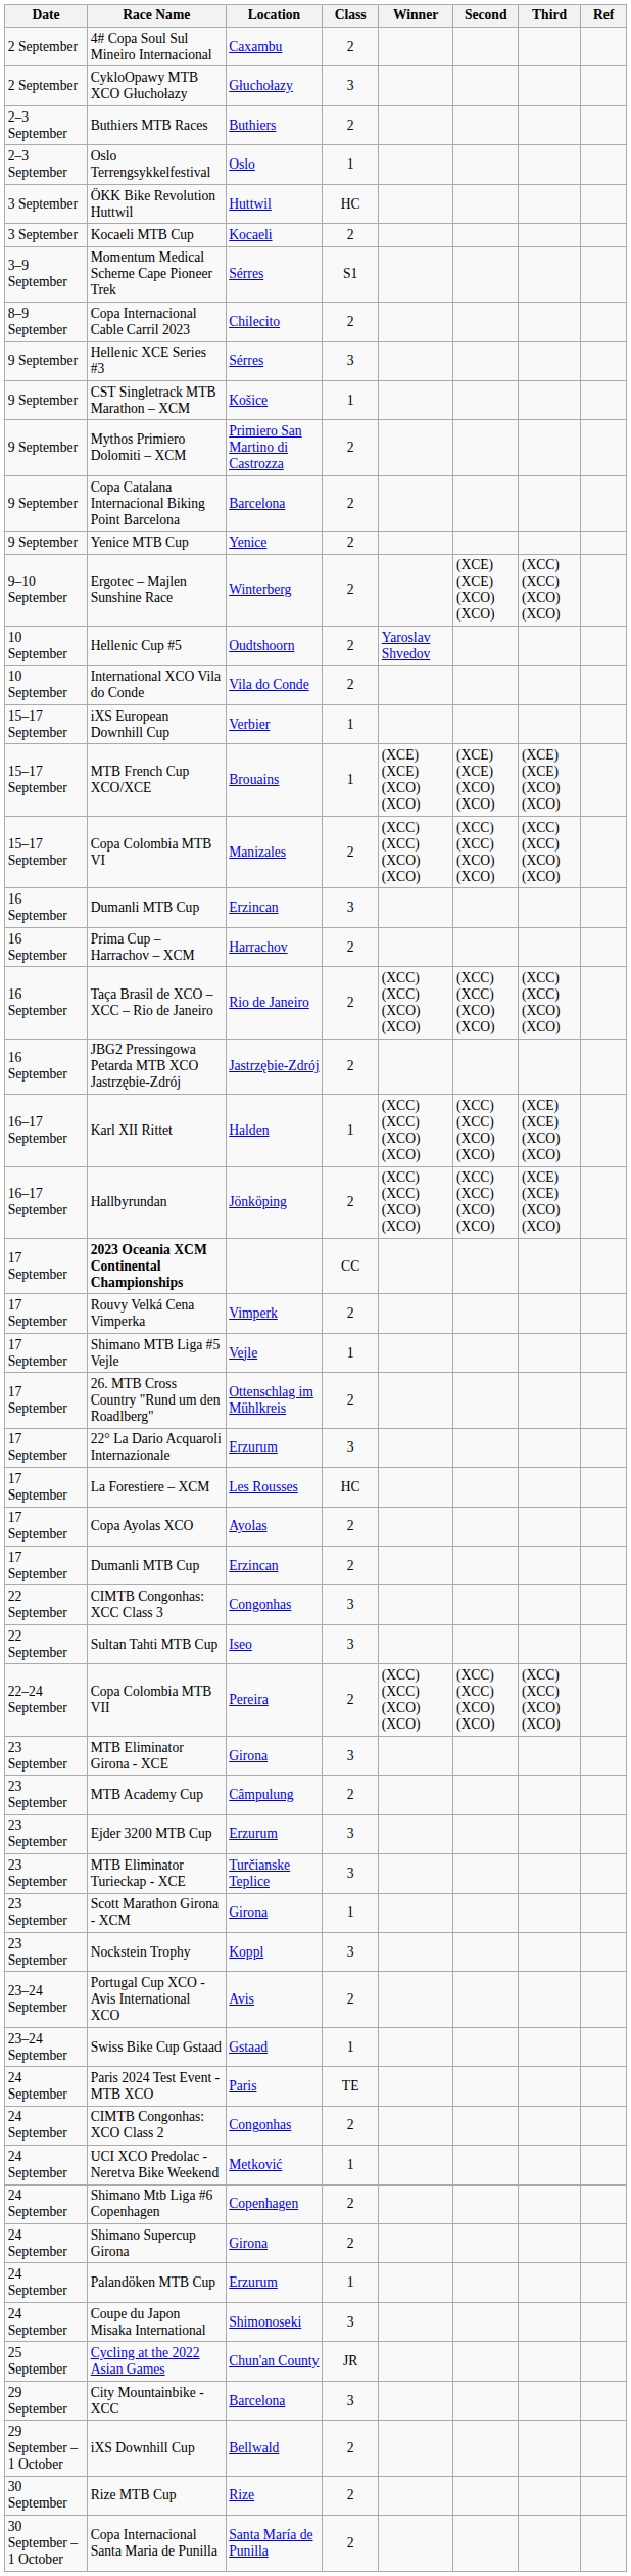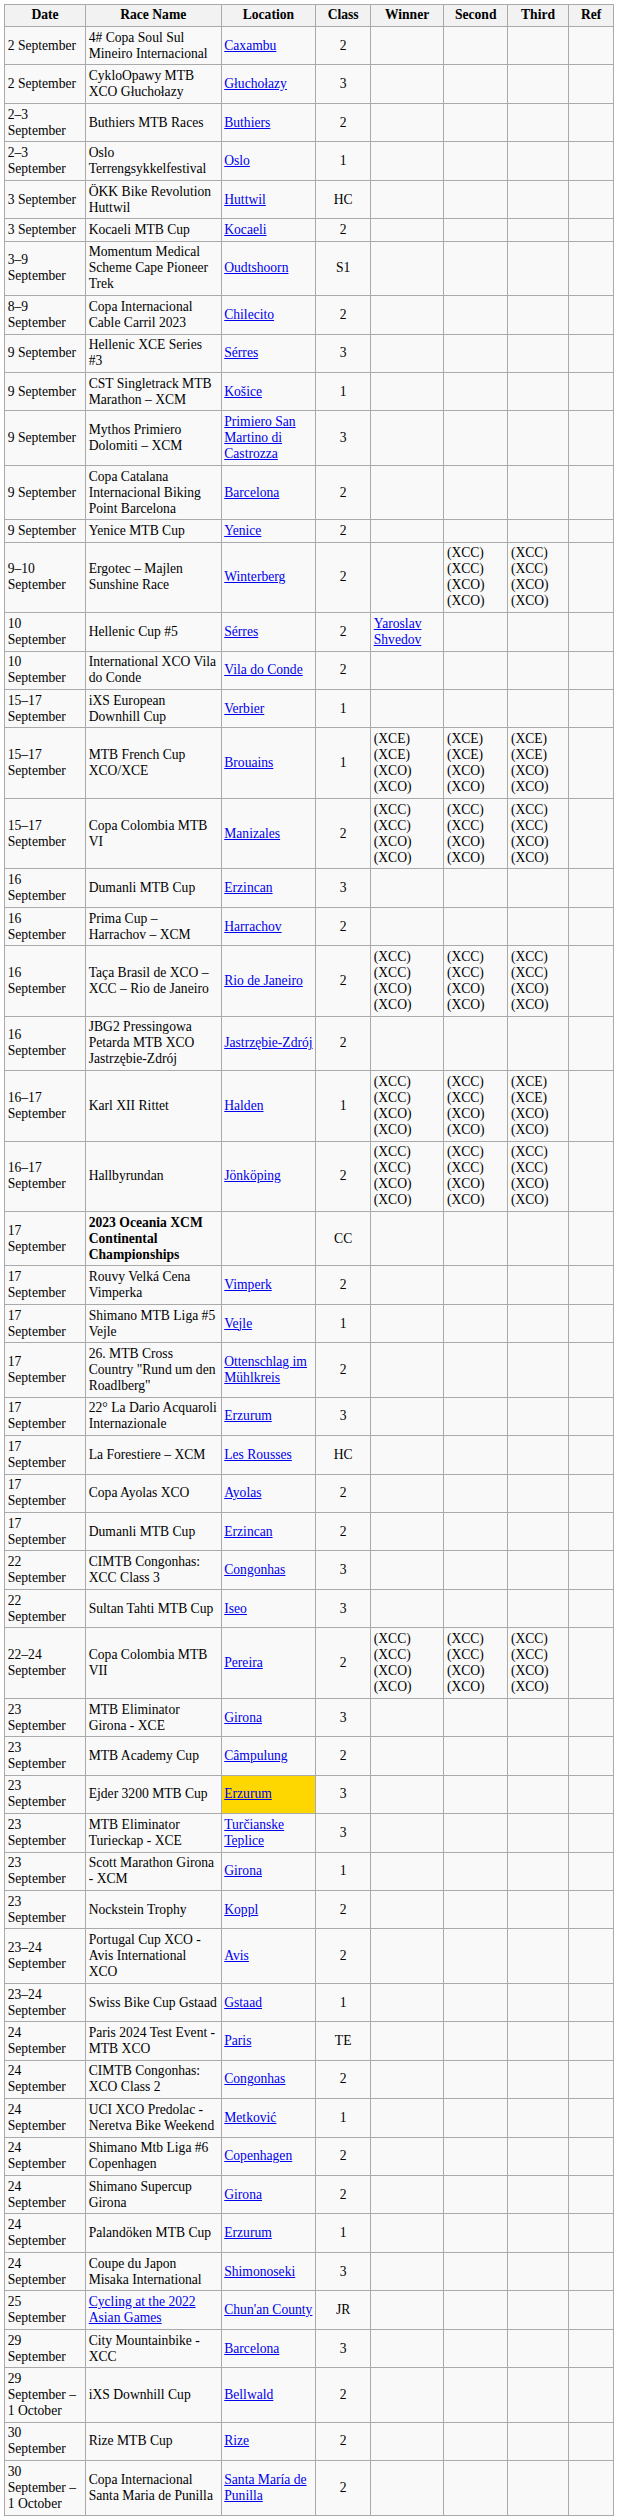 <table class="wikitable sortable" style="font-size:85%;">
 <tr>
 <th style="width:190px;">Date</th>
 <th style="width:210px;">Race Name</th>
 <th style="width:210px;">Location</th>
 <th style="width:170px;">Class</th>
 <th width=200px>Winner</th>
 <th style="width:170px;">Second</th>
 <th style="width:170px;">Third</th>
 <th style="width:170px;">Ref</th>
 </tr>
 <tr>
 <td>2 September</td>
 <td>4# Copa Soul Sul Mineiro Internacional</td>
 <td> <a href='#'>Caxambu</a></td>
 <td align=center>2</td>
 <td></td>
 <td></td>
 <td></td>
 <td align=center></td>
 </tr>
 <tr>
 <td>2 September</td>
 <td>CykloOpawy MTB XCO Głuchołazy</td>
 <td> <a href='#'>Głuchołazy</a></td>
 <td align=center>3</td>
 <td></td>
 <td></td>
 <td></td>
 <td align=center></td>
 </tr>
 <tr>
 <td>2–3 September</td>
 <td>Buthiers MTB Races</td>
 <td> <a href='#'>Buthiers</a></td>
 <td align=center>2</td>
 <td></td>
 <td></td>
 <td></td>
 <td align=center></td>
 </tr>
 <tr>
 <td>2–3 September</td>
 <td>Oslo Terrengsykkelfestival</td>
 <td> <a href='#'>Oslo</a></td>
 <td align=center>1</td>
 <td></td>
 <td></td>
 <td></td>
 <td align=center></td>
 </tr>
 <tr>
 <td>3 September</td>
 <td>ÖKK Bike Revolution Huttwil</td>
 <td> <a href='#'>Huttwil</a></td>
 <td align=center>HC</td>
 <td></td>
 <td></td>
 <td></td>
 <td align=center></td>
 </tr>
 <tr>
 <td>3 September</td>
 <td>Kocaeli MTB Cup</td>
 <td> <a href='#'>Kocaeli</a></td>
 <td align=center>2</td>
 <td></td>
 <td></td>
 <td></td>
 <td align=center></td>
 </tr>
 <tr>
 <td>3–9 September</td>
 <td>Momentum Medical Scheme Cape Pioneer Trek</td>
-<td> <a href='#'>Sérres</a></td>
+<td> <a href='#'>Oudtshoorn</a></td>
 <td align=center>S1</td>
 <td><br><br><br></td>
 <td><br><br><br></td>
 <td><br><br><br></td>
 <td align=center></td>
 </tr>
 <tr>
 <td>8–9 September</td>
 <td>Copa Internacional Cable Carril 2023</td>
 <td> <a href='#'>Chilecito</a></td>
 <td align=center>2</td>
 <td></td>
 <td></td>
 <td></td>
 <td align=center></td>
 </tr>
 <tr>
 <td>9 September</td>
 <td>Hellenic XCE Series #3</td>
 <td> <a href='#'>Sérres</a></td>
 <td align=center>3</td>
 <td><br></td>
 <td><br></td>
 <td><br></td>
 <td align=center></td>
 </tr>
 <tr>
 <td>9 September</td>
 <td>CST Singletrack MTB Marathon – XCM</td>
 <td> <a href='#'>Košice</a></td>
 <td align=center>1</td>
 <td><br></td>
 <td><br></td>
 <td><br></td>
 <td align=center></td>
 </tr>
 <tr>
 <td>9 September</td>
 <td>Mythos Primiero Dolomiti – XCM</td>
 <td> <a href='#'>Primiero San Martino di Castrozza</a></td>
-<td align=center>2</td>
+<td align=center>3</td>
 <td><br></td>
 <td><br></td>
 <td><br></td>
 <td align=center></td>
 </tr>
 <tr>
 <td>9 September</td>
 <td>Copa Catalana Internacional Biking Point Barcelona</td>
 <td> <a href='#'>Barcelona</a></td>
 <td align=center>2</td>
 <td><br></td>
 <td><br></td>
 <td><br></td>
 <td align=center></td>
 </tr>
 <tr>
 <td>9 September</td>
 <td>Yenice MTB Cup</td>
 <td> <a href='#'>Yenice</a></td>
 <td align=center>2</td>
 <td><br></td>
 <td><br></td>
 <td><br></td>
 <td align=center></td>
 </tr>
 <tr>
 <td>9–10 September</td>
 <td>Ergotec – Majlen Sunshine Race</td>
 <td> <a href='#'>Winterberg</a></td>
 <td align=center>2</td>
 <td></td>
-<td> (XCE)<br> (XCE)<br> (XCO)<br> (XCO)</td>
+<td> (XCC)<br>(XCC)<br> (XCO)<br> (XCO)</td>
 <td> (XCC)<br>(XCC)<br> (XCO)<br> (XCO)</td>
 <td align=center></td>
 </tr>
 <tr>
 <td>10 September</td>
 <td>Hellenic Cup #5</td>
-<td> <a href='#'>Oudtshoorn</a></td>
+<td> <a href='#'>Sérres</a></td>
 <td align=center>2</td>
 <td> <a href='#'>Yaroslav Shvedov</a><br></td>
 <td><br></td>
 <td><br></td>
 <td align=center></td>
 </tr>
 <tr>
 <td>10 September</td>
 <td>International XCO Vila do Conde</td>
 <td> <a href='#'>Vila do Conde</a></td>
 <td align=center>2</td>
 <td><br></td>
 <td><br></td>
 <td><br></td>
 <td align=center></td>
 </tr>
 <tr>
 <td>15–17 September</td>
 <td>iXS European Downhill Cup</td>
 <td> <a href='#'>Verbier</a></td>
 <td align=center>1</td>
 <td><br></td>
 <td><br></td>
 <td><br></td>
 <td align=center></td>
 </tr>
 <tr>
 <td>15–17 September</td>
 <td>MTB French Cup XCO/XCE</td>
 <td> <a href='#'>Brouains</a></td>
 <td align=center>1</td>
 <td> (XCE)<br> (XCE)<br> (XCO)<br> (XCO)</td>
 <td> (XCE)<br> (XCE)<br> (XCO)<br> (XCO)</td>
 <td> (XCE)<br> (XCE)<br> (XCO)<br> (XCO)</td>
 <td align=center></td>
 </tr>
 <tr>
 <td>15–17 September</td>
 <td>Copa Colombia MTB VI</td>
 <td> <a href='#'>Manizales</a></td>
 <td align=center>2</td>
 <td> (XCC)<br> (XCC)<br> (XCO)<br> (XCO)</td>
 <td> (XCC)<br> (XCC)<br> (XCO)<br> (XCO)</td>
 <td> (XCC)<br> (XCC)<br> (XCO)<br> (XCO)</td>
 <td align=center></td>
 </tr>
 <tr>
 <td>16 September</td>
 <td>Dumanli MTB Cup</td>
 <td> <a href='#'>Erzincan</a></td>
 <td align=center>3</td>
 <td><br></td>
 <td><br></td>
 <td><br></td>
 <td align=center></td>
 </tr>
 <tr>
 <td>16 September</td>
 <td>Prima Cup – Harrachov – XCM</td>
 <td> <a href='#'>Harrachov</a></td>
 <td align=center>2</td>
 <td><br></td>
 <td><br></td>
 <td><br></td>
 <td align=center></td>
 </tr>
 <tr>
 <td>16 September</td>
 <td>Taça Brasil de XCO – XCC – Rio de Janeiro</td>
 <td> <a href='#'>Rio de Janeiro</a></td>
 <td align=center>2</td>
 <td> (XCC)<br> (XCC)<br> (XCO)<br> (XCO)</td>
 <td> (XCC)<br> (XCC)<br> (XCO)<br> (XCO)</td>
 <td> (XCC)<br>(XCC)<br> (XCO)<br> (XCO)</td>
 <td align=center></td>
 </tr>
 <tr>
 <td>16 September</td>
 <td>JBG2 Pressingowa Petarda MTB XCO Jastrzębie-Zdrój</td>
 <td> <a href='#'>Jastrzębie-Zdrój</a></td>
 <td align=center>2</td>
 <td><br></td>
 <td><br></td>
 <td><br></td>
 <td align=center></td>
 </tr>
 <tr>
 <td>16–17 September</td>
 <td>Karl XII Rittet</td>
 <td> <a href='#'>Halden</a></td>
 <td align=center>1</td>
 <td> (XCC)<br> (XCC)<br> (XCO)<br> (XCO)</td>
 <td> (XCC)<br> (XCC)<br> (XCO)<br> (XCO)</td>
 <td> (XCE)<br> (XCE)<br> (XCO)<br> (XCO)</td>
 <td align=center></td>
 </tr>
 <tr>
 <td>16–17 September</td>
 <td>Hallbyrundan</td>
 <td> <a href='#'>Jönköping</a></td>
 <td align=center>2</td>
 <td> (XCC)<br> (XCC)<br> (XCO)<br> (XCO)</td>
 <td>(XCC)<br> (XCC)<br> (XCO)<br> (XCO)</td>
-<td> (XCE)<br> (XCE)<br> (XCO)<br> (XCO)</td>
+<td> (XCC)<br> (XCC)<br> (XCO)<br> (XCO)</td>
 <td align=center></td>
 </tr>
 <tr>
 <td>17 September</td>
 <td><strong>2023 Oceania XCM Continental Championships</strong></td>
 <td></td>
 <td align=center>CC</td>
 <td><br></td>
 <td><br></td>
 <td><br></td>
 <td align=center></td>
 </tr>
 <tr>
 <td>17 September</td>
 <td>Rouvy Velká Cena Vimperka</td>
 <td> <a href='#'>Vimperk</a></td>
 <td align=center>2</td>
 <td><br></td>
 <td><br></td>
 <td><br></td>
 <td align=center></td>
 </tr>
 <tr>
 <td>17 September</td>
 <td>Shimano MTB Liga #5 Vejle</td>
 <td> <a href='#'>Vejle</a></td>
 <td align=center>1</td>
 <td><br></td>
 <td><br></td>
 <td><br></td>
 <td align=center></td>
 </tr>
 <tr>
 <td>17 September</td>
 <td>26. MTB Cross Country "Rund um den Roadlberg"</td>
 <td> <a href='#'>Ottenschlag im Mühlkreis</a></td>
 <td align=center>2</td>
 <td><br></td>
 <td><br></td>
 <td><br></td>
 <td align=center></td>
 </tr>
 <tr>
 <td>17 September</td>
 <td>22° La Dario Acquaroli Internazionale</td>
 <td> <a href='#'>Erzurum</a></td>
 <td align=center>3</td>
 <td><br></td>
 <td><br></td>
 <td><br></td>
 <td align=center></td>
 </tr>
 <tr>
 <td>17 September</td>
 <td>La Forestiere – XCM</td>
 <td> <a href='#'>Les Rousses</a></td>
 <td align=center>HC</td>
 <td><br></td>
 <td><br></td>
 <td><br></td>
 <td align=center></td>
 </tr>
 <tr>
 <td>17 September</td>
 <td>Copa Ayolas XCO</td>
 <td> <a href='#'>Ayolas</a></td>
 <td align=center>2</td>
 <td><br></td>
 <td><br></td>
 <td><br></td>
 <td align=center></td>
 </tr>
 <tr>
 <td>17 September</td>
 <td>Dumanli MTB Cup</td>
 <td> <a href='#'>Erzincan</a></td>
 <td align=center>2</td>
 <td><br></td>
 <td><br></td>
 <td><br></td>
 <td align=center></td>
 </tr>
 <tr>
 <td>22 September</td>
 <td>CIMTB Congonhas: XCC Class 3</td>
 <td> <a href='#'>Congonhas</a></td>
 <td align=center>3</td>
 <td><br></td>
 <td><br></td>
 <td><br></td>
 <td align=center></td>
 </tr>
 <tr>
 <td>22 September</td>
 <td>Sultan Tahti MTB Cup</td>
 <td> <a href='#'>Iseo</a></td>
 <td align=center>3</td>
 <td><br></td>
 <td><br></td>
 <td><br></td>
 <td align=center></td>
 </tr>
 <tr>
 <td>22–24 September</td>
 <td>Copa Colombia MTB VII</td>
 <td> <a href='#'>Pereira</a></td>
 <td align=center>2</td>
 <td> (XCC)<br> (XCC)<br> (XCO)<br> (XCO)</td>
 <td> (XCC)<br> (XCC)<br> (XCO)<br> (XCO)</td>
 <td> (XCC)<br> (XCC)<br> (XCO)<br> (XCO)</td>
 <td align=center></td>
 </tr>
 <tr>
 <td>23 September</td>
 <td>MTB Eliminator Girona - XCE</td>
 <td> <a href='#'>Girona</a></td>
 <td align=center>3</td>
 <td><br></td>
 <td><br></td>
 <td><br></td>
 <td align=center></td>
 </tr>
 <tr>
 <td>23 September</td>
 <td>MTB Academy Cup</td>
 <td> <a href='#'>Câmpulung</a></td>
 <td align=center>2</td>
 <td><br></td>
 <td><br></td>
 <td><br></td>
 <td align=center></td>
 </tr>
 <tr>
 <td>23 September</td>
 <td>Ejder 3200 MTB Cup</td>
-<td> <a href='#'>Erzurum</a></td>
+<td style="background: gold;"> <a href='#'>Erzurum</a></td>
 <td align=center>3</td>
 <td><br></td>
 <td><br></td>
 <td><br></td>
 <td align=center></td>
 </tr>
 <tr>
 <td>23 September</td>
 <td>MTB Eliminator Turieckap - XCE</td>
 <td> <a href='#'>Turčianske Teplice</a></td>
 <td align=center>3</td>
 <td><br><br></td>
 <td><br><br></td>
 <td><br><br></td>
 <td align=center></td>
 </tr>
 <tr>
 <td>23 September</td>
 <td>Scott Marathon Girona - XCM</td>
 <td> <a href='#'>Girona</a></td>
 <td align=center>1</td>
 <td><br></td>
 <td><br></td>
 <td><br></td>
 <td align=center></td>
 </tr>
 <tr>
 <td>23 September</td>
 <td>Nockstein Trophy</td>
 <td> <a href='#'>Koppl</a></td>
-<td align=center>3</td>
+<td align=center>2</td>
 <td><br></td>
 <td><br></td>
 <td><br></td>
 <td align=center></td>
 </tr>
 <tr>
 <td>23–24 September</td>
 <td>Portugal Cup XCO - Avis International XCO</td>
 <td> <a href='#'>Avis</a></td>
 <td align=center>2</td>
 <td><br></td>
 <td><br></td>
 <td><br></td>
 <td align=center></td>
 </tr>
 <tr>
 <td>23–24 September</td>
 <td>Swiss Bike Cup Gstaad</td>
 <td> <a href='#'>Gstaad</a></td>
 <td align=center>1</td>
 <td><br></td>
 <td><br></td>
 <td><br></td>
 <td align=center></td>
 </tr>
 <tr>
 <td>24 September</td>
 <td>Paris 2024 Test Event - MTB XCO</td>
 <td> <a href='#'>Paris</a></td>
 <td align=center>TE</td>
 <td><br></td>
 <td><br></td>
 <td><br></td>
 <td align=center></td>
 </tr>
 <tr>
 <td>24 September</td>
 <td>CIMTB Congonhas: XCO Class 2</td>
 <td> <a href='#'>Congonhas</a></td>
 <td align=center>2</td>
 <td><br></td>
 <td><br></td>
 <td><br></td>
 <td align=center></td>
 </tr>
 <tr>
 <td>24 September</td>
 <td>UCI XCO Predolac - Neretva Bike Weekend</td>
 <td> <a href='#'>Metković</a></td>
 <td align=center>1</td>
 <td><br></td>
 <td><br></td>
 <td><br></td>
 <td align=center></td>
 </tr>
 <tr>
 <td>24 September</td>
 <td>Shimano Mtb Liga #6 Copenhagen</td>
 <td> <a href='#'>Copenhagen</a></td>
 <td align=center>2</td>
 <td><br></td>
 <td><br></td>
 <td><br></td>
 <td align=center></td>
 </tr>
 <tr>
 <td>24 September</td>
 <td>Shimano Supercup Girona</td>
 <td> <a href='#'>Girona</a></td>
 <td align=center>2</td>
 <td><br></td>
 <td><br></td>
 <td><br></td>
 <td align=center></td>
 </tr>
 <tr>
 <td>24 September</td>
 <td>Palandöken MTB Cup</td>
 <td> <a href='#'>Erzurum</a></td>
 <td align=center>1</td>
 <td><br></td>
 <td><br></td>
 <td><br></td>
 <td align=center></td>
 </tr>
 <tr>
 <td>24 September</td>
 <td>Coupe du Japon Misaka International</td>
 <td> <a href='#'>Shimonoseki</a></td>
 <td align=center>3</td>
 <td><br></td>
 <td><br></td>
 <td><br></td>
 <td align=center></td>
 </tr>
 <tr>
 <td>25 September</td>
 <td><a href='#'>Cycling at the 2022 Asian Games</a></td>
 <td> <a href='#'>Chun'an County</a></td>
 <td align=center>JR</td>
 <td><br></td>
 <td><br></td>
 <td><br></td>
 <td align=center></td>
 </tr>
 <tr>
 <td>29 September</td>
 <td>City Mountainbike - XCC</td>
 <td> <a href='#'>Barcelona</a></td>
 <td align=center>3</td>
 <td><br></td>
 <td><br></td>
 <td><br></td>
 <td align=center></td>
 </tr>
 <tr>
 <td>29 September – 1 October</td>
 <td>iXS Downhill Cup</td>
 <td> <a href='#'>Bellwald</a></td>
 <td align=center>2</td>
 <td><br></td>
 <td><br></td>
 <td><br></td>
 <td align=center></td>
 </tr>
 <tr>
 <td>30 September</td>
 <td>Rize MTB Cup</td>
 <td> <a href='#'>Rize</a></td>
 <td align=center>2</td>
 <td><br></td>
 <td><br></td>
 <td><br></td>
 <td align=center></td>
 </tr>
 <tr>
 <td>30 September – 1 October</td>
 <td>Copa Internacional Santa Maria de Punilla</td>
 <td> <a href='#'>Santa María de Punilla</a></td>
 <td align=center>2</td>
 <td></td>
 <td></td>
 <td></td>
 <td align=center></td>
 </tr>
 </table>
